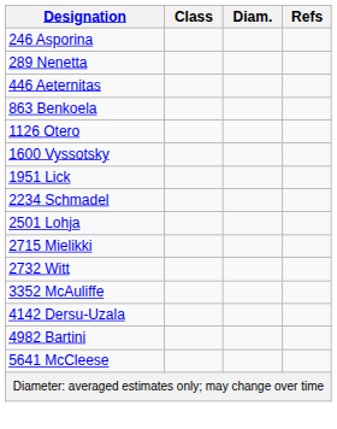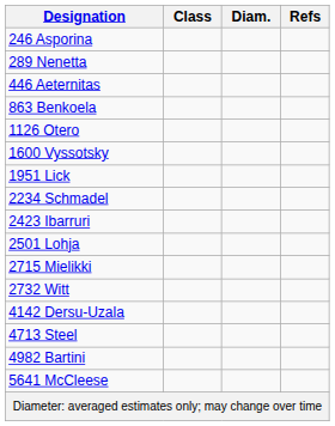 <table class="wikitable">
 <tr>
 <th><a href='#'>Designation</a></th>
 <th>Class</th>
 <th>Diam.</th>
 <th>Refs</th>
 </tr>
 <tr>
 <td><a href='#'>246 Asporina</a></td>
 <td></td>
 <td></td>
 <td></td>
 </tr>
 <tr>
 <td><a href='#'>289 Nenetta</a></td>
 <td></td>
 <td></td>
 <td></td>
 </tr>
 <tr>
 <td><a href='#'>446 Aeternitas</a></td>
 <td></td>
 <td></td>
 <td></td>
 </tr>
 <tr>
 <td><a href='#'>863 Benkoela</a></td>
 <td></td>
 <td></td>
 <td></td>
 </tr>
 <tr>
 <td><a href='#'>1126 Otero</a></td>
 <td></td>
 <td></td>
 <td></td>
 </tr>
 <tr>
 <td><a href='#'>1600 Vyssotsky</a></td>
 <td></td>
 <td></td>
 <td></td>
 </tr>
 <tr>
 <td><a href='#'>1951 Lick</a></td>
 <td></td>
 <td></td>
 <td></td>
 </tr>
 <tr>
 <td><a href='#'>2234 Schmadel</a></td>
 <td></td>
 <td></td>
 <td></td>
 </tr>
 <tr>
+<td><a href='#'>2423 Ibarruri</a></td>
+<td></td>
+<td></td>
+<td></td>
+</tr>
+<tr>
 <td><a href='#'>2501 Lohja</a></td>
 <td></td>
 <td></td>
 <td></td>
 </tr>
 <tr>
 <td><a href='#'>2715 Mielikki</a></td>
 <td></td>
 <td></td>
 <td></td>
 </tr>
 <tr>
 <td><a href='#'>2732 Witt</a></td>
 <td></td>
 <td></td>
 <td></td>
 </tr>
 <tr>
-<td><a href='#'>3352 McAuliffe</a></td>
+<td><a href='#'>4142 Dersu-Uzala</a></td>
 <td></td>
 <td></td>
 <td></td>
 </tr>
 <tr>
-<td><a href='#'>4142 Dersu-Uzala</a></td>
+<td><a href='#'>4713 Steel</a></td>
 <td></td>
 <td></td>
 <td></td>
 </tr>
 <tr>
 <td><a href='#'>4982 Bartini</a></td>
 <td></td>
 <td></td>
 <td></td>
 </tr>
 <tr>
 <td><a href='#'>5641 McCleese</a></td>
 <td></td>
 <td></td>
 <td></td>
 </tr>
 <tr>
 <th colspan=4 style="font-weight: normal; padding: 8px; font-size: smaller;">Diameter: averaged estimates only; may change over time</th>
 </tr>
 </table>
